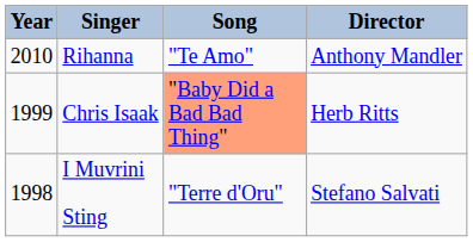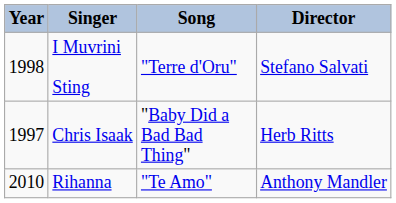 <table class="wikitable">
 <tr style="text-align:center;">
 <th style="background:#B0C4DE;">Year</th>
 <th style="background:#B0C4DE;">Singer</th>
 <th width="100" style="background:#B0C4DE;">Song</th>
 <th style="background:#B0C4DE;">Director</th>
 </tr>
 <tr>
+<td>1998</td>
+<td><a href='#'>I Muvrini</a><br><br><a href='#'>Sting</a></td>
+<td><a href='#'>"Terre d'Oru"</a> </td>
+<td><a href='#'>Stefano Salvati</a></td>
+</tr>
+<tr>
+<td>1997</td>
+<td><a href='#'>Chris Isaak</a></td>
+<td>"<a href='#'>Baby Did a Bad Bad Thing</a>"</td>
+<td><a href='#'>Herb Ritts</a></td>
+</tr>
+<tr>
 <td>2010</td>
 <td><a href='#'>Rihanna</a></td>
 <td><a href='#'>"Te Amo"</a></td>
 <td><a href='#'>Anthony Mandler</a></td>
 </tr>
-<tr>
-<td>1999</td>
-<td><a href='#'>Chris Isaak</a></td>
-<td style="background: lightsalmon;">"<a href='#'>Baby Did a Bad Bad Thing</a>"</td>
-<td><a href='#'>Herb Ritts</a></td>
-</tr>
-<tr>
-<td>1998</td>
-<td><a href='#'>I Muvrini</a><br><br><a href='#'>Sting</a></td>
-<td><a href='#'>"Terre d'Oru"</a> </td>
-<td><a href='#'>Stefano Salvati</a></td>
-</tr>
 </table>
